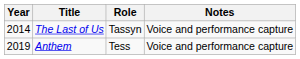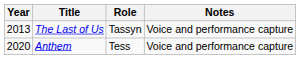 <table class="wikitable sortable">
 <tr>
 <th>Year</th>
 <th>Title</th>
 <th>Role</th>
 <th class="unsortable">Notes</th>
 </tr>
 <tr>
-<td>2014</td>
+<td>2013</td>
 <td data-sort-value="Last of Us, The"><em><a href='#'>The Last of Us</a></em></td>
 <td>Tassyn</td>
 <td>Voice and performance capture</td>
 </tr>
 <tr>
-<td>2019</td>
+<td>2020</td>
 <td><em><a href='#'>Anthem</a></em></td>
 <td>Tess</td>
 <td>Voice and performance capture</td>
 </tr>
 </table>
